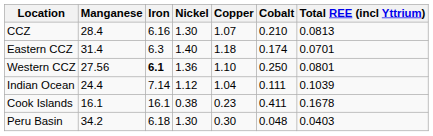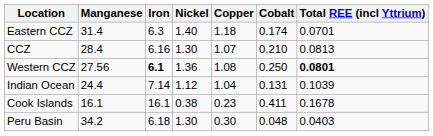 <table class="wikitable sortable">
 <tr>
 <th>Location</th>
 <th>Manganese</th>
 <th>Iron</th>
 <th>Nickel</th>
 <th>Copper</th>
 <th>Cobalt</th>
 <th>Total <a href='#'>REE</a> (incl <a href='#'>Yttrium</a>)</th>
 </tr>
 <tr>
+<td>Eastern CCZ</td>
+<td>31.4</td>
+<td>6.3</td>
+<td>1.40</td>
+<td>1.18</td>
+<td>0.174</td>
+<td>0.0701</td>
+</tr>
+<tr>
 <td>CCZ</td>
 <td>28.4</td>
 <td>6.16</td>
 <td>1.30</td>
 <td>1.07</td>
 <td>0.210</td>
 <td>0.0813</td>
 </tr>
 <tr>
-<td>Eastern CCZ</td>
-<td>31.4</td>
-<td>6.3</td>
-<td>1.40</td>
-<td>1.18</td>
-<td>0.174</td>
-<td>0.0701</td>
-</tr>
-<tr>
 <td>Western CCZ</td>
 <td>27.56</td>
 <td><strong>6.1</strong></td>
 <td>1.36</td>
-<td>1.10</td>
+<td>1.08</td>
 <td>0.250</td>
-<td>0.0801</td>
+<td><strong>0.0801</strong></td>
 </tr>
 <tr>
 <td>Indian Ocean</td>
 <td>24.4</td>
 <td>7.14</td>
 <td>1.12</td>
 <td>1.04</td>
-<td>0.111</td>
+<td>0.131</td>
 <td>0.1039</td>
 </tr>
 <tr>
 <td>Cook Islands</td>
 <td>16.1</td>
 <td>16.1</td>
 <td>0.38</td>
 <td>0.23</td>
 <td>0.411</td>
 <td>0.1678</td>
 </tr>
 <tr>
 <td>Peru Basin</td>
 <td>34.2</td>
 <td>6.18</td>
 <td>1.30</td>
 <td>0.30</td>
 <td>0.048</td>
 <td>0.0403</td>
 </tr>
 </table>
